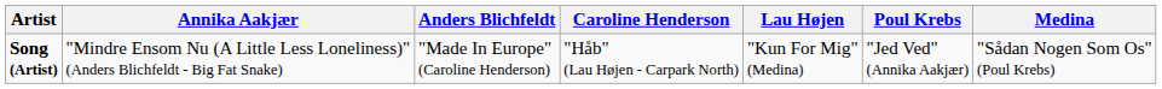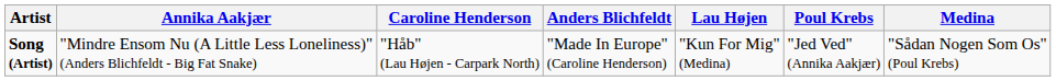 <table class="wikitable">
 <tr>
 <th>Artist</th>
 <th><a href='#'>Annika Aakjær</a></th>
+<th><a href='#'>Caroline Henderson</a></th>
 <th><a href='#'>Anders Blichfeldt</a></th>
-<th><a href='#'>Caroline Henderson</a></th>
 <th><a href='#'>Lau Højen</a></th>
 <th><a href='#'>Poul Krebs</a></th>
 <th><a href='#'>Medina</a></th>
 </tr>
 <tr>
 <td><strong>Song</strong><br><small><strong>(Artist)</strong></small></td>
 <td>"Mindre Ensom Nu (A Little Less Loneliness)"<br><small>(Anders Blichfeldt - Big Fat Snake)</small></td>
+<td>"Håb"<br><small>(Lau Højen - Carpark North)</small></td>
 <td>"Made In Europe"<br><small>(Caroline Henderson)</small></td>
-<td>"Håb"<br><small>(Lau Højen - Carpark North)</small></td>
 <td>"Kun For Mig"<br><small>(Medina)</small></td>
 <td>"Jed Ved"<br><small>(Annika Aakjær)</small></td>
 <td>"Sådan Nogen Som Os"<br><small>(Poul Krebs)</small></td>
 </tr>
 </table>
